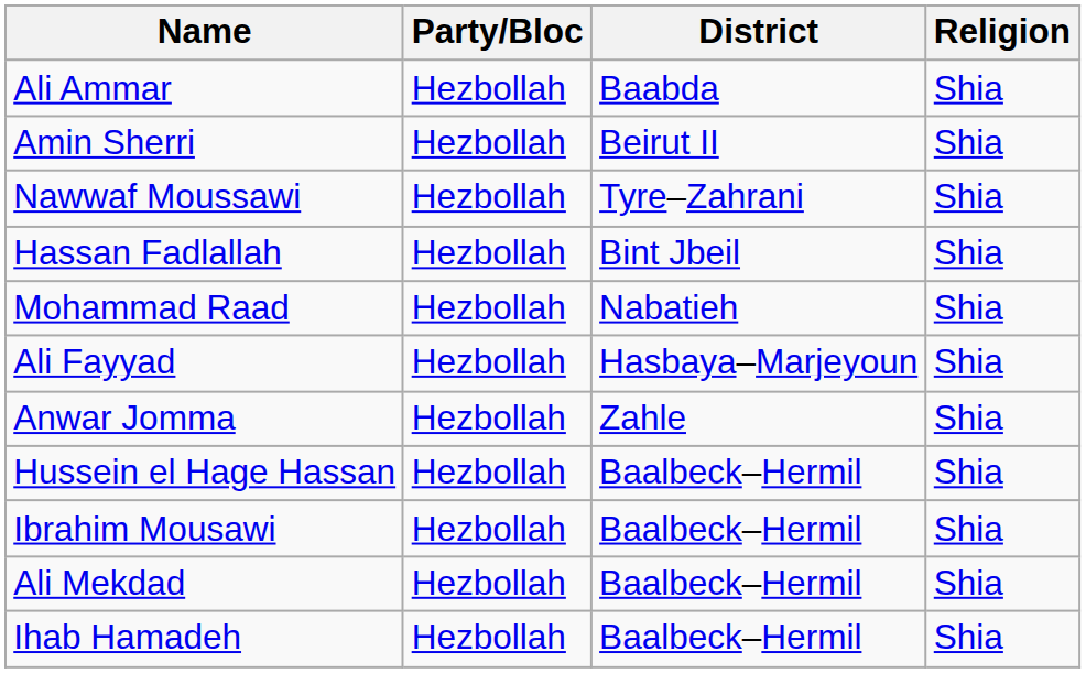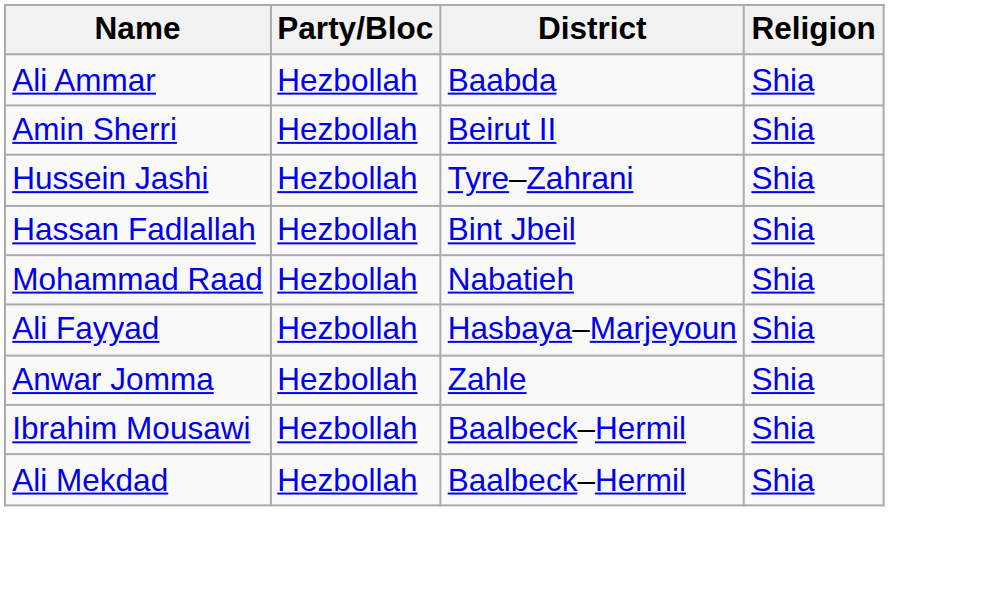 <table class="wikitable sortable">
 <tr>
 <th>Name</th>
 <th>Party/Bloc</th>
 <th>District</th>
 <th>Religion</th>
 </tr>
 <tr>
 <td><a href='#'>Ali Ammar</a></td>
 <td> <a href='#'>Hezbollah</a></td>
 <td><a href='#'>Baabda</a></td>
 <td><a href='#'>Shia</a></td>
 </tr>
 <tr>
 <td><a href='#'>Amin Sherri</a></td>
 <td> <a href='#'>Hezbollah</a></td>
 <td><a href='#'>Beirut II</a></td>
 <td><a href='#'>Shia</a></td>
 </tr>
 <tr>
-<td><a href='#'>Nawwaf Moussawi</a></td>
+<td><a href='#'>Hussein Jashi</a></td>
 <td> <a href='#'>Hezbollah</a></td>
 <td><a href='#'>Tyre</a>–<a href='#'>Zahrani</a></td>
 <td><a href='#'>Shia</a></td>
 </tr>
 <tr>
 <td><a href='#'>Hassan Fadlallah</a></td>
 <td> <a href='#'>Hezbollah</a></td>
 <td><a href='#'>Bint Jbeil</a></td>
 <td><a href='#'>Shia</a></td>
 </tr>
 <tr>
 <td><a href='#'>Mohammad Raad</a></td>
 <td> <a href='#'>Hezbollah</a></td>
 <td><a href='#'>Nabatieh</a></td>
 <td><a href='#'>Shia</a></td>
 </tr>
 <tr>
 <td><a href='#'>Ali Fayyad</a></td>
 <td> <a href='#'>Hezbollah</a></td>
 <td><a href='#'>Hasbaya</a>–<a href='#'>Marjeyoun</a></td>
 <td><a href='#'>Shia</a></td>
 </tr>
 <tr>
 <td><a href='#'>Anwar Jomma</a></td>
 <td> <a href='#'>Hezbollah</a></td>
 <td><a href='#'>Zahle</a></td>
 <td><a href='#'>Shia</a></td>
 </tr>
 <tr>
-<td><a href='#'>Hussein el Hage Hassan</a></td>
-<td> <a href='#'>Hezbollah</a></td>
-<td><a href='#'>Baalbeck</a>–<a href='#'>Hermil</a></td>
-<td><a href='#'>Shia</a></td>
-</tr>
-<tr>
 <td><a href='#'>Ibrahim Mousawi</a></td>
 <td> <a href='#'>Hezbollah</a></td>
 <td><a href='#'>Baalbeck</a>–<a href='#'>Hermil</a></td>
 <td><a href='#'>Shia</a></td>
 </tr>
 <tr>
 <td><a href='#'>Ali Mekdad</a></td>
 <td> <a href='#'>Hezbollah</a></td>
 <td><a href='#'>Baalbeck</a>–<a href='#'>Hermil</a></td>
 <td><a href='#'>Shia</a></td>
 </tr>
-<tr>
-<td><a href='#'>Ihab Hamadeh</a></td>
-<td> <a href='#'>Hezbollah</a></td>
-<td><a href='#'>Baalbeck</a>–<a href='#'>Hermil</a></td>
-<td><a href='#'>Shia</a></td>
-</tr>
 </table>
